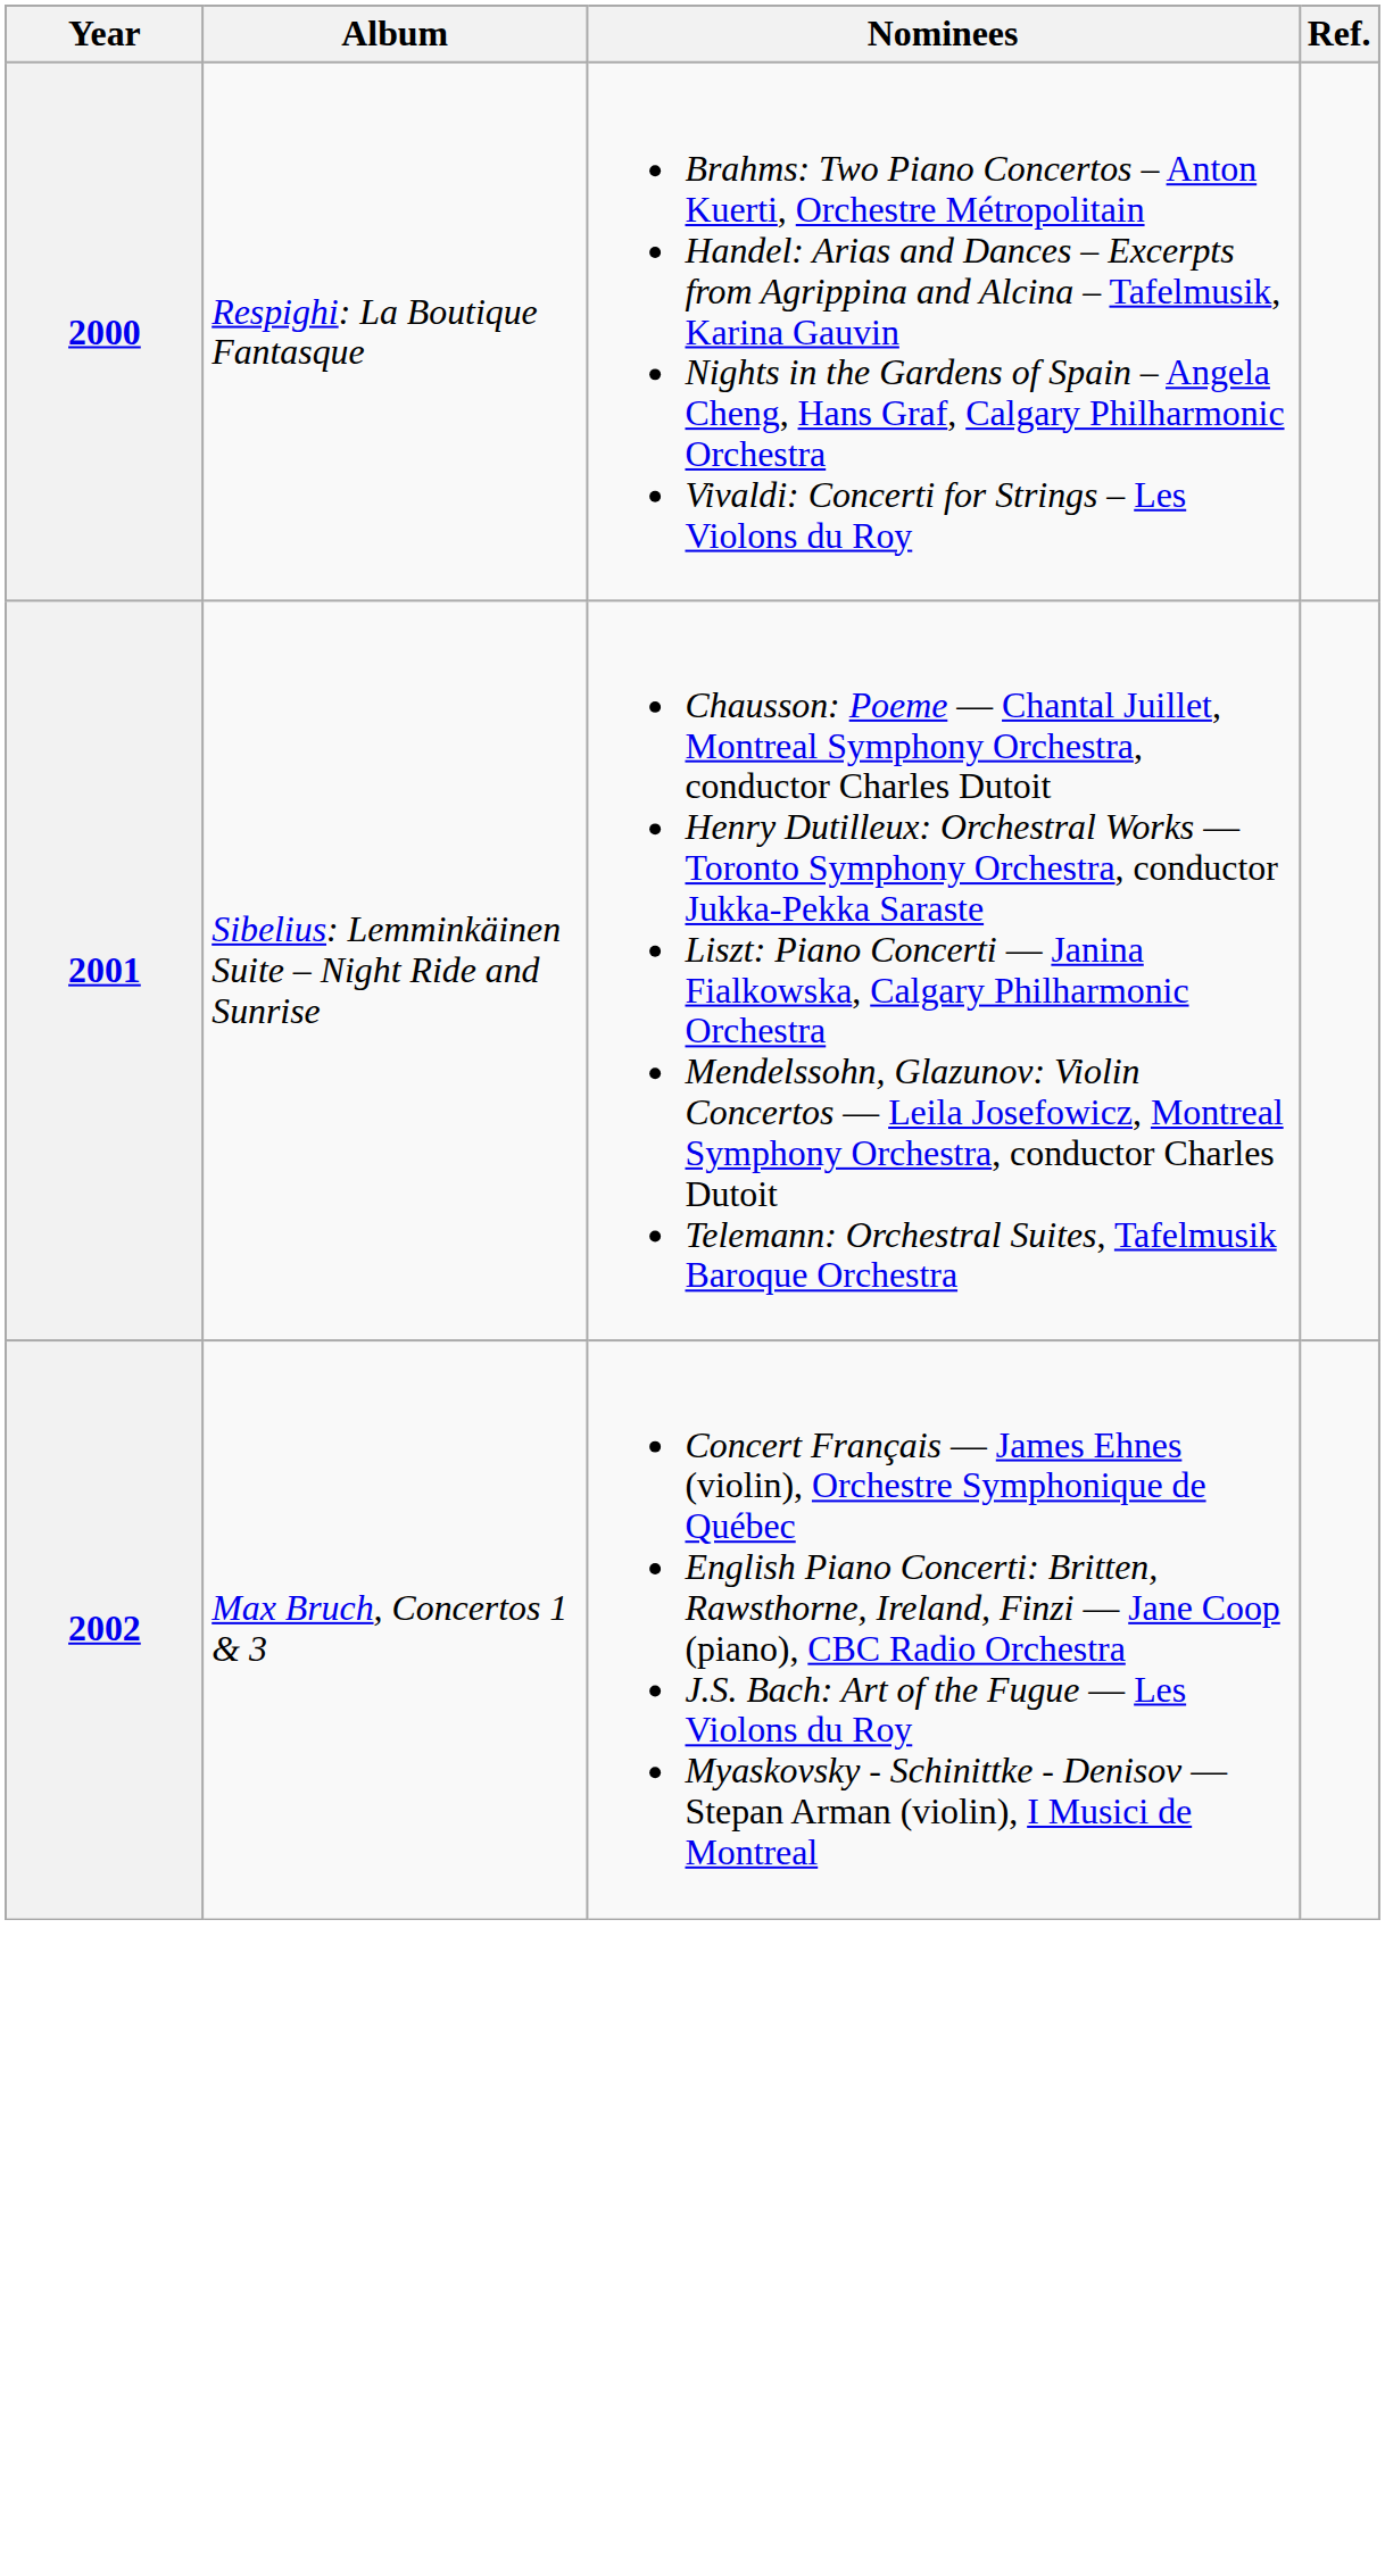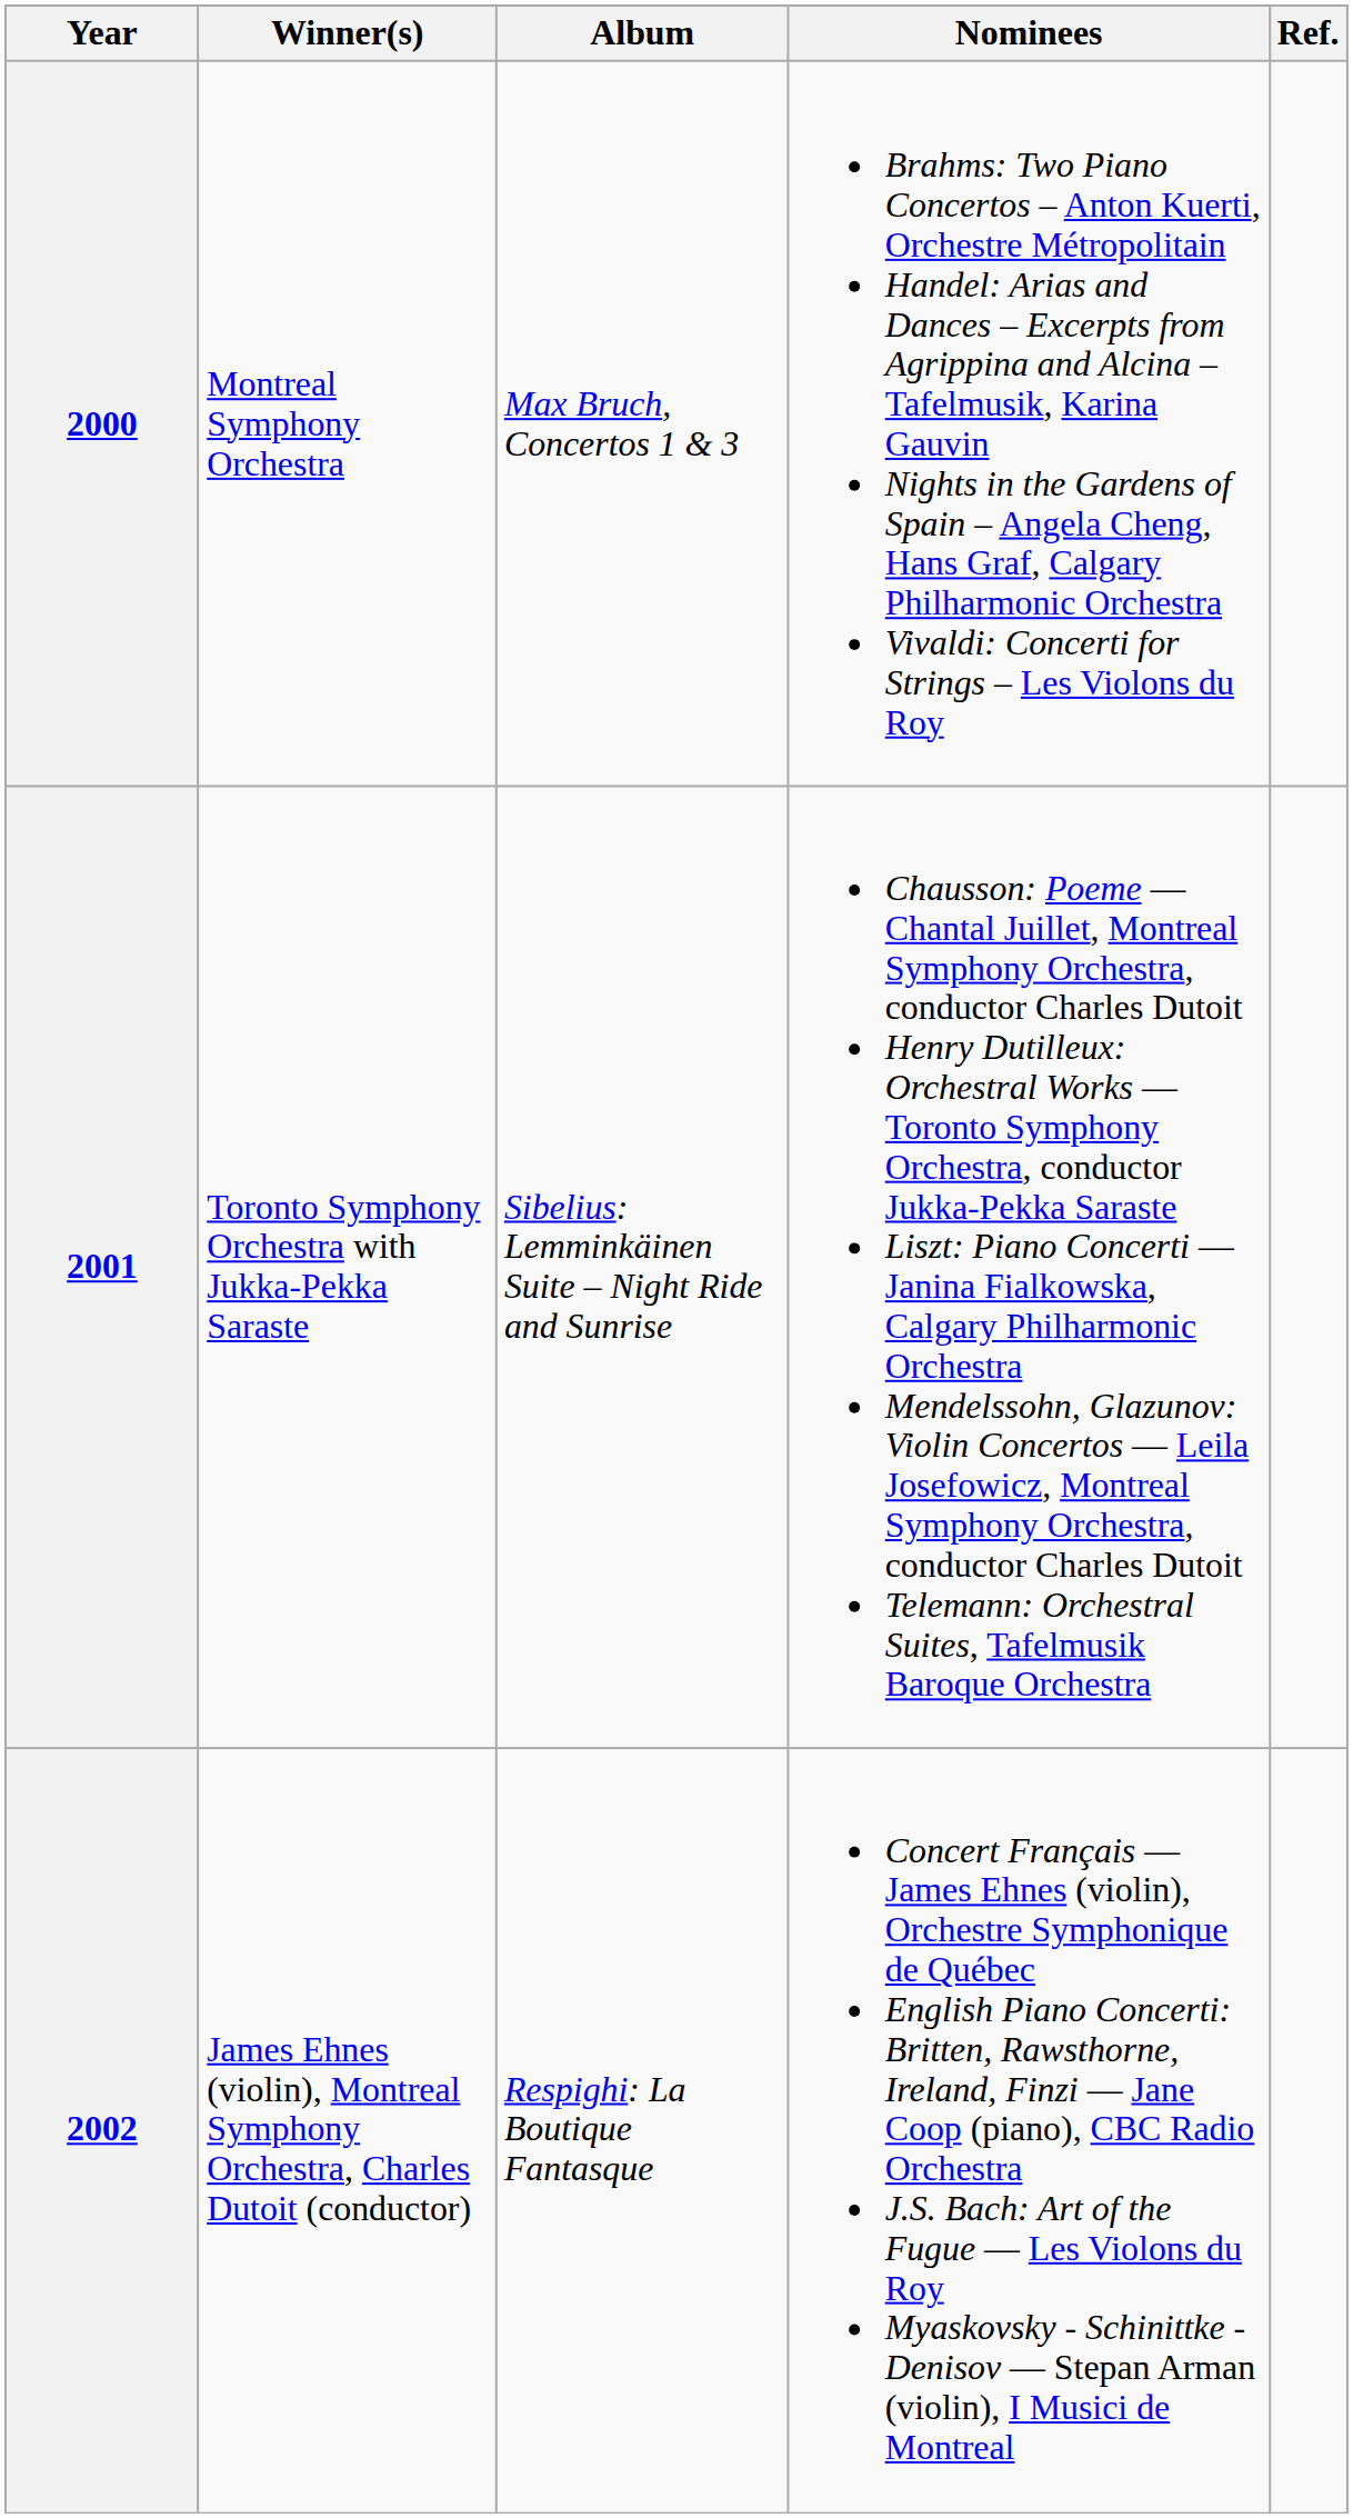 <table class="wikitable sortable">
 <tr>
 <th scope="col" style="width:5em;">Year</th>
+<th scope="col">Winner(s)</th>
 <th scope="col">Album</th>
 <th scope="col" class="unsortable">Nominees</th>
 <th scope="col" class="unsortable">Ref.</th>
 </tr>
 <tr>
 <th scope="row"><a href='#'>2000</a></th>
-<td><em><a href='#'>Respighi</a>: La Boutique Fantasque</em></td>
+<td><a href='#'>Montreal Symphony Orchestra</a></td>
+<td><em><a href='#'>Max Bruch</a>, Concertos 1 & 3</em></td>
 <td><br><ul><li><em>Brahms: Two Piano Concertos</em> – <a href='#'>Anton Kuerti</a>, <a href='#'>Orchestre Métropolitain</a></li><li><em>Handel: Arias and Dances – Excerpts from Agrippina and Alcina</em> – <a href='#'>Tafelmusik</a>, <a href='#'>Karina Gauvin</a></li><li><em>Nights in the Gardens of Spain</em> – <a href='#'>Angela Cheng</a>, <a href='#'>Hans Graf</a>, <a href='#'>Calgary Philharmonic Orchestra</a></li><li><em>Vivaldi: Concerti for Strings</em> – <a href='#'>Les Violons du Roy</a></li></ul></td>
 <td align=center></td>
 </tr>
 <tr>
 <th scope="row"><a href='#'>2001</a></th>
+<td><a href='#'>Toronto Symphony Orchestra</a> with <a href='#'>Jukka-Pekka Saraste</a></td>
 <td><em><a href='#'>Sibelius</a>: Lemminkäinen Suite – Night Ride and Sunrise</em></td>
 <td><br><ul><li><em>Chausson: <a href='#'>Poeme</a></em> — <a href='#'>Chantal Juillet</a>, <a href='#'>Montreal Symphony Orchestra</a>, conductor Charles Dutoit</li><li><em>Henry Dutilleux: Orchestral Works</em> — <a href='#'>Toronto Symphony Orchestra</a>, conductor <a href='#'>Jukka-Pekka Saraste</a></li><li><em>Liszt: Piano Concerti</em> — <a href='#'>Janina Fialkowska</a>, <a href='#'>Calgary Philharmonic Orchestra</a></li><li><em>Mendelssohn, Glazunov: Violin Concertos</em> — <a href='#'>Leila Josefowicz</a>, <a href='#'>Montreal Symphony Orchestra</a>, conductor Charles Dutoit</li><li><em>Telemann: Orchestral Suites</em>, <a href='#'>Tafelmusik Baroque Orchestra</a></li></ul></td>
 <td align=center></td>
 </tr>
 <tr>
 <th scope="row"><a href='#'>2002</a></th>
-<td><em><a href='#'>Max Bruch</a>, Concertos 1 & 3</em></td>
+<td><a href='#'>James Ehnes</a> (violin), <a href='#'>Montreal Symphony Orchestra</a>, <a href='#'>Charles Dutoit</a> (conductor)</td>
+<td><em><a href='#'>Respighi</a>: La Boutique Fantasque</em></td>
 <td><br><ul><li><em>Concert Français</em> — <a href='#'>James Ehnes</a> (violin), <a href='#'>Orchestre Symphonique de Québec</a></li><li><em>English Piano Concerti: Britten, Rawsthorne, Ireland, Finzi</em> — <a href='#'>Jane Coop</a> (piano), <a href='#'>CBC Radio Orchestra</a></li><li><em>J.S. Bach: Art of the Fugue</em> — <a href='#'>Les Violons du Roy</a></li><li><em>Myaskovsky - Schinittke - Denisov</em> — Stepan Arman (violin), <a href='#'>I Musici de Montreal</a></li></ul></td>
 <td align=center></td>
 </tr>
 </table>
